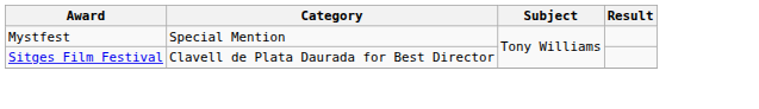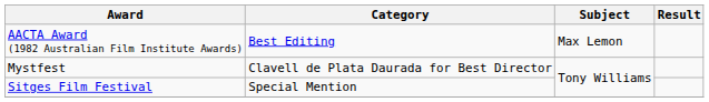 <table class="wikitable">
 <tr>
 <th>Award</th>
 <th>Category</th>
 <th>Subject</th>
 <th>Result</th>
 </tr>
 <tr>
+<td><a href='#'>AACTA Award</a> <br><small>(1982 Australian Film Institute Awards)</small></td>
+<td><a href='#'>Best Editing</a></td>
+<td>Max Lemon</td>
+<td></td>
+</tr>
+<tr>
 <td>Mystfest</td>
-<td>Special Mention</td>
+<td>Clavell de Plata Daurada for Best Director</td>
 <td rowspan=2>Tony Williams</td>
 <td></td>
 </tr>
 <tr>
 <td><a href='#'>Sitges Film Festival</a></td>
-<td>Clavell de Plata Daurada for Best Director</td>
+<td>Special Mention</td>
 <td></td>
 </tr>
 <tr>
 </tr>
 </table>
